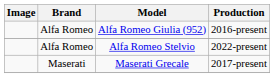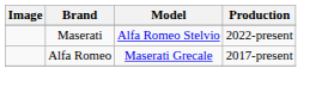 <table class="wikitable">
 <tr>
 <th>Image</th>
 <th>Brand</th>
 <th>Model</th>
 <th>Production</th>
 </tr>
 <tr>
-<td align="center"></td>
-<td align="center">Alfa Romeo</td>
-<td align="center"><a href='#'>Alfa Romeo Giulia (952)</a></td>
-<td align="center">2016-present</td>
-</tr>
-<tr>
 </tr>
 <tr>
 <td align="center"></td>
-<td align="center">Alfa Romeo</td>
+<td align="center">Maserati</td>
 <td align="center"><a href='#'>Alfa Romeo Stelvio</a></td>
 <td align="center">2022-present</td>
 </tr>
 <tr>
 <td align="center"></td>
-<td align="center">Maserati</td>
+<td align="center">Alfa Romeo</td>
 <td align="center"><a href='#'>Maserati Grecale</a></td>
 <td align="center">2017-present</td>
 </tr>
 <tr>
 </tr>
 </table>
